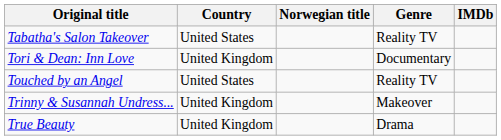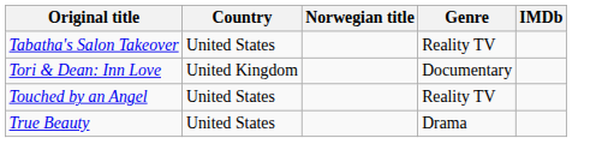 <table class="wikitable">
 <tr>
 <th>Original title</th>
 <th>Country</th>
 <th>Norwegian title</th>
 <th>Genre</th>
 <th>IMDb</th>
 </tr>
 <tr>
 <td><em><a href='#'>Tabatha's Salon Takeover</a></em></td>
 <td>United States</td>
 <td></td>
 <td>Reality TV</td>
 <td></td>
 </tr>
 <tr>
 <td><em><a href='#'>Tori & Dean: Inn Love</a></em></td>
 <td>United Kingdom</td>
 <td></td>
 <td>Documentary</td>
 <td></td>
 </tr>
 <tr>
 <td><em><a href='#'>Touched by an Angel</a></em></td>
 <td>United States</td>
 <td></td>
 <td>Reality TV</td>
 <td></td>
 </tr>
 <tr>
-<td><em><a href='#'>Trinny & Susannah Undress...</a></em></td>
-<td>United Kingdom</td>
-<td></td>
-<td>Makeover</td>
-<td></td>
-</tr>
-<tr>
 <td><em><a href='#'>True Beauty</a></em></td>
-<td>United Kingdom</td>
+<td>United States</td>
 <td></td>
 <td>Drama</td>
 <td></td>
 </tr>
 </table>
